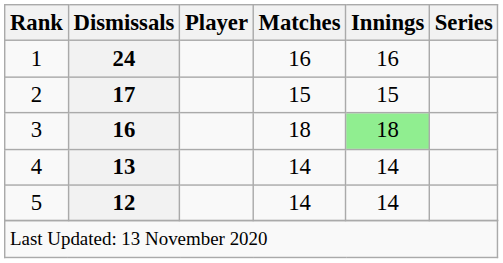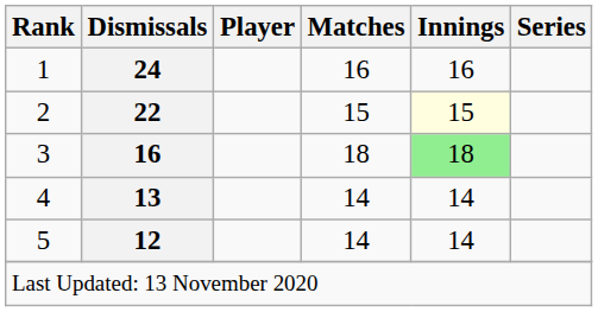 <table class="wikitable">
 <tr>
 <th>Rank</th>
 <th>Dismissals</th>
 <th>Player</th>
 <th>Matches</th>
 <th>Innings</th>
 <th>Series</th>
 </tr>
 <tr>
 <td align=center>1</td>
 <th scope=row style=text-align:center;>24</th>
 <td></td>
 <td align=center>16</td>
 <td align=center>16</td>
 <td></td>
 </tr>
 <tr>
 <td align=center>2</td>
-<th scope=row style=text-align:center;>17</th>
+<th scope=row style=text-align:center;>22</th>
 <td></td>
 <td align=center>15</td>
-<td align=center>15</td>
+<td align=center style="background: lightyellow;">15</td>
 <td></td>
 </tr>
 <tr>
 <td align=center>3</td>
 <th scope=row style=text-align:center;>16</th>
 <td></td>
 <td align=center>18</td>
 <td align=center style="background: lightgreen;">18</td>
 <td></td>
 </tr>
 <tr>
 <td align=center>4</td>
 <th scope=row style=text-align:center;>13</th>
 <td></td>
 <td align=center>14</td>
 <td align=center>14</td>
 <td></td>
 </tr>
 <tr>
 <td align=center>5</td>
 <th scope=row style=text-align:center;>12</th>
 <td></td>
 <td align=center>14</td>
 <td align=center>14</td>
 <td></td>
 </tr>
 <tr>
 </tr>
 <tr class=sortbottom>
 <td colspan=6><small>Last Updated: 13 November 2020</small></td>
 </tr>
 </table>
